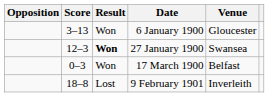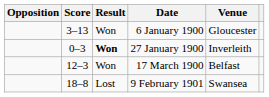 <table class="wikitable sortable">
 <tr>
 <th>Opposition</th>
 <th>Score</th>
 <th>Result</th>
 <th>Date</th>
 <th>Venue</th>
 <th scope="col" class="unsortable"></th>
 </tr>
 <tr>
 <td></td>
 <td align="center">3–13</td>
 <td>Won</td>
 <td align=right>6 January 1900</td>
 <td>Gloucester</td>
 <td></td>
 </tr>
 <tr>
 <td></td>
-<td align="center">12–3</td>
+<td align="center">0–3</td>
 <td><strong>Won</strong></td>
 <td align=right>27 January 1900</td>
-<td>Swansea</td>
+<td>Inverleith</td>
 <td></td>
 </tr>
 <tr>
 <td></td>
-<td align="center">0–3</td>
+<td align="center">12–3</td>
 <td>Won</td>
 <td align=right>17 March 1900</td>
 <td>Belfast</td>
 <td></td>
 </tr>
 <tr>
 <td></td>
 <td align="center">18–8</td>
 <td>Lost</td>
 <td align=right>9 February 1901</td>
-<td>Inverleith</td>
+<td>Swansea</td>
 <td></td>
 </tr>
 </table>
